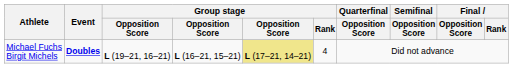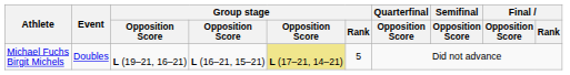 <table class="wikitable" style="font-size:90%">
 <tr>
 <th rowspan=2>Athlete</th>
 <th rowspan=2>Event</th>
 <th colspan=4>Group stage</th>
 <th>Quarterfinal</th>
 <th>Semifinal</th>
 <th colspan=2>Final / </th>
 </tr>
 <tr style="font-size:95%">
 <th>Opposition<br>Score</th>
 <th>Opposition<br>Score</th>
 <th>Opposition<br>Score</th>
 <th>Rank</th>
 <th>Opposition<br>Score</th>
 <th>Opposition<br>Score</th>
 <th>Opposition<br>Score</th>
 <th>Rank</th>
 </tr>
 <tr align=center>
 <td align=left><a href='#'>Michael Fuchs</a><br><a href='#'>Birgit Michels</a></td>
-<td align=left><strong><a href='#'>Doubles</a></strong></td>
+<td align=left><a href='#'>Doubles</a></td>
 <td><br><strong>L</strong> (19–21, 16–21)</td>
 <td><br><strong>L</strong> (16–21, 15–21)</td>
 <td style="background: khaki;"><br><strong>L</strong> (17–21, 14–21)</td>
-<td>4</td>
+<td>5</td>
 <td colspan=4>Did not advance</td>
 </tr>
 </table>
